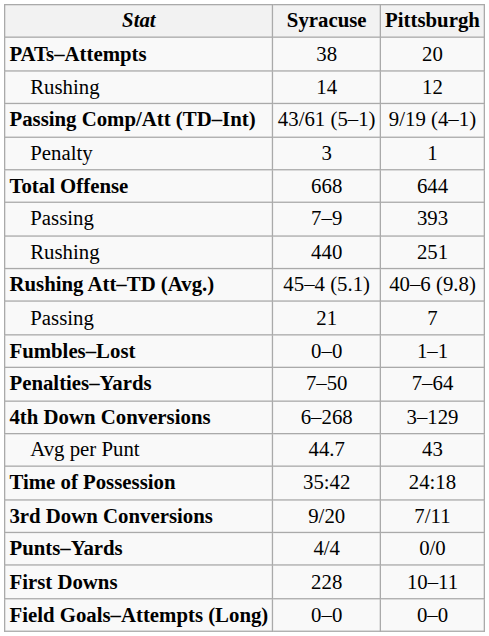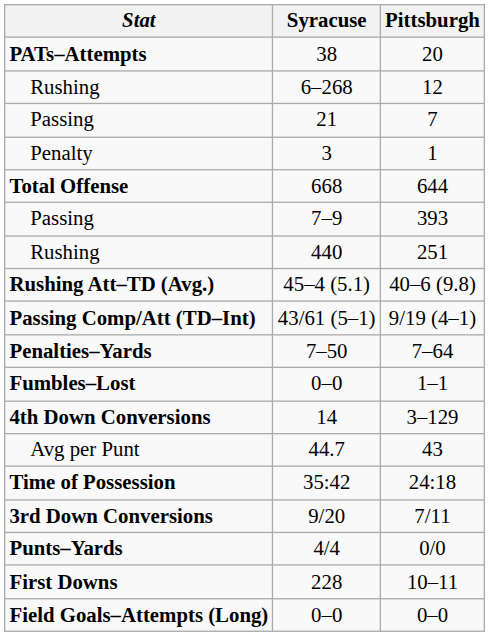 <table class="wikitable" style="white-space:nowrap; text-align:center">
 <tr>
 <th><em>Stat</em></th>
 <th style=>Syracuse</th>
 <th style=>Pittsburgh</th>
 </tr>
 <tr>
 <td style="text-align:left;"><strong>PATs–Attempts</strong></td>
 <td>38</td>
 <td>20</td>
 </tr>
 <tr>
 <td style="text-align:left;">    Rushing</td>
-<td>14</td>
+<td>6–268</td>
 <td>12</td>
 </tr>
 <tr>
-<td style="text-align:left;"><strong>Passing Comp/Att (TD–Int)</strong></td>
-<td>43/61 (5–1)</td>
-<td>9/19 (4–1)</td>
+<td style="text-align:left;">    Passing</td>
+<td>21</td>
+<td>7</td>
 </tr>
 <tr>
 <td style="text-align:left;">    Penalty</td>
 <td>3</td>
 <td>1</td>
 </tr>
 <tr>
 <td style="text-align:left;"><strong>Total Offense</strong></td>
 <td>668</td>
 <td>644</td>
 </tr>
 <tr>
 <td style="text-align:left;">    Passing</td>
 <td>7–9</td>
 <td>393</td>
 </tr>
 <tr>
 <td style="text-align:left;">    Rushing</td>
 <td>440</td>
 <td>251</td>
 </tr>
 <tr>
 <td style="text-align:left;"><strong>Rushing Att–TD (Avg.)</strong></td>
 <td>45–4 (5.1)</td>
 <td>40–6 (9.8)</td>
 </tr>
 <tr>
-<td style="text-align:left;">    Passing</td>
-<td>21</td>
-<td>7</td>
+<td style="text-align:left;"><strong>Passing Comp/Att (TD–Int)</strong></td>
+<td>43/61 (5–1)</td>
+<td>9/19 (4–1)</td>
+</tr>
+<tr>
+<td style="text-align:left;"><strong>Penalties–Yards</strong></td>
+<td>7–50</td>
+<td>7–64</td>
 </tr>
 <tr>
 <td style="text-align:left;"><strong>Fumbles–Lost</strong></td>
 <td>0–0</td>
 <td>1–1</td>
 </tr>
 <tr>
-<td style="text-align:left;"><strong>Penalties–Yards</strong></td>
-<td>7–50</td>
-<td>7–64</td>
-</tr>
-<tr>
 <td style="text-align:left;"><strong>4th Down Conversions</strong></td>
-<td>6–268</td>
+<td>14</td>
 <td>3–129</td>
 </tr>
 <tr>
 <td style="text-align:left;">    Avg per Punt</td>
 <td>44.7</td>
 <td>43</td>
 </tr>
 <tr>
 <td style="text-align:left;"><strong>Time of Possession</strong></td>
 <td>35:42</td>
 <td>24:18</td>
 </tr>
 <tr>
 <td style="text-align:left;"><strong>3rd Down Conversions</strong></td>
 <td>9/20</td>
 <td>7/11</td>
 </tr>
 <tr>
 <td style="text-align:left;"><strong>Punts–Yards</strong></td>
 <td>4/4</td>
 <td>0/0</td>
 </tr>
 <tr>
 <td style="text-align:left;"><strong>First Downs</strong></td>
 <td>228</td>
 <td>10–11</td>
 </tr>
 <tr>
 <td style="text-align:left;"><strong>Field Goals–Attempts (Long)</strong></td>
 <td>0–0</td>
 <td>0–0</td>
 </tr>
 </table>
